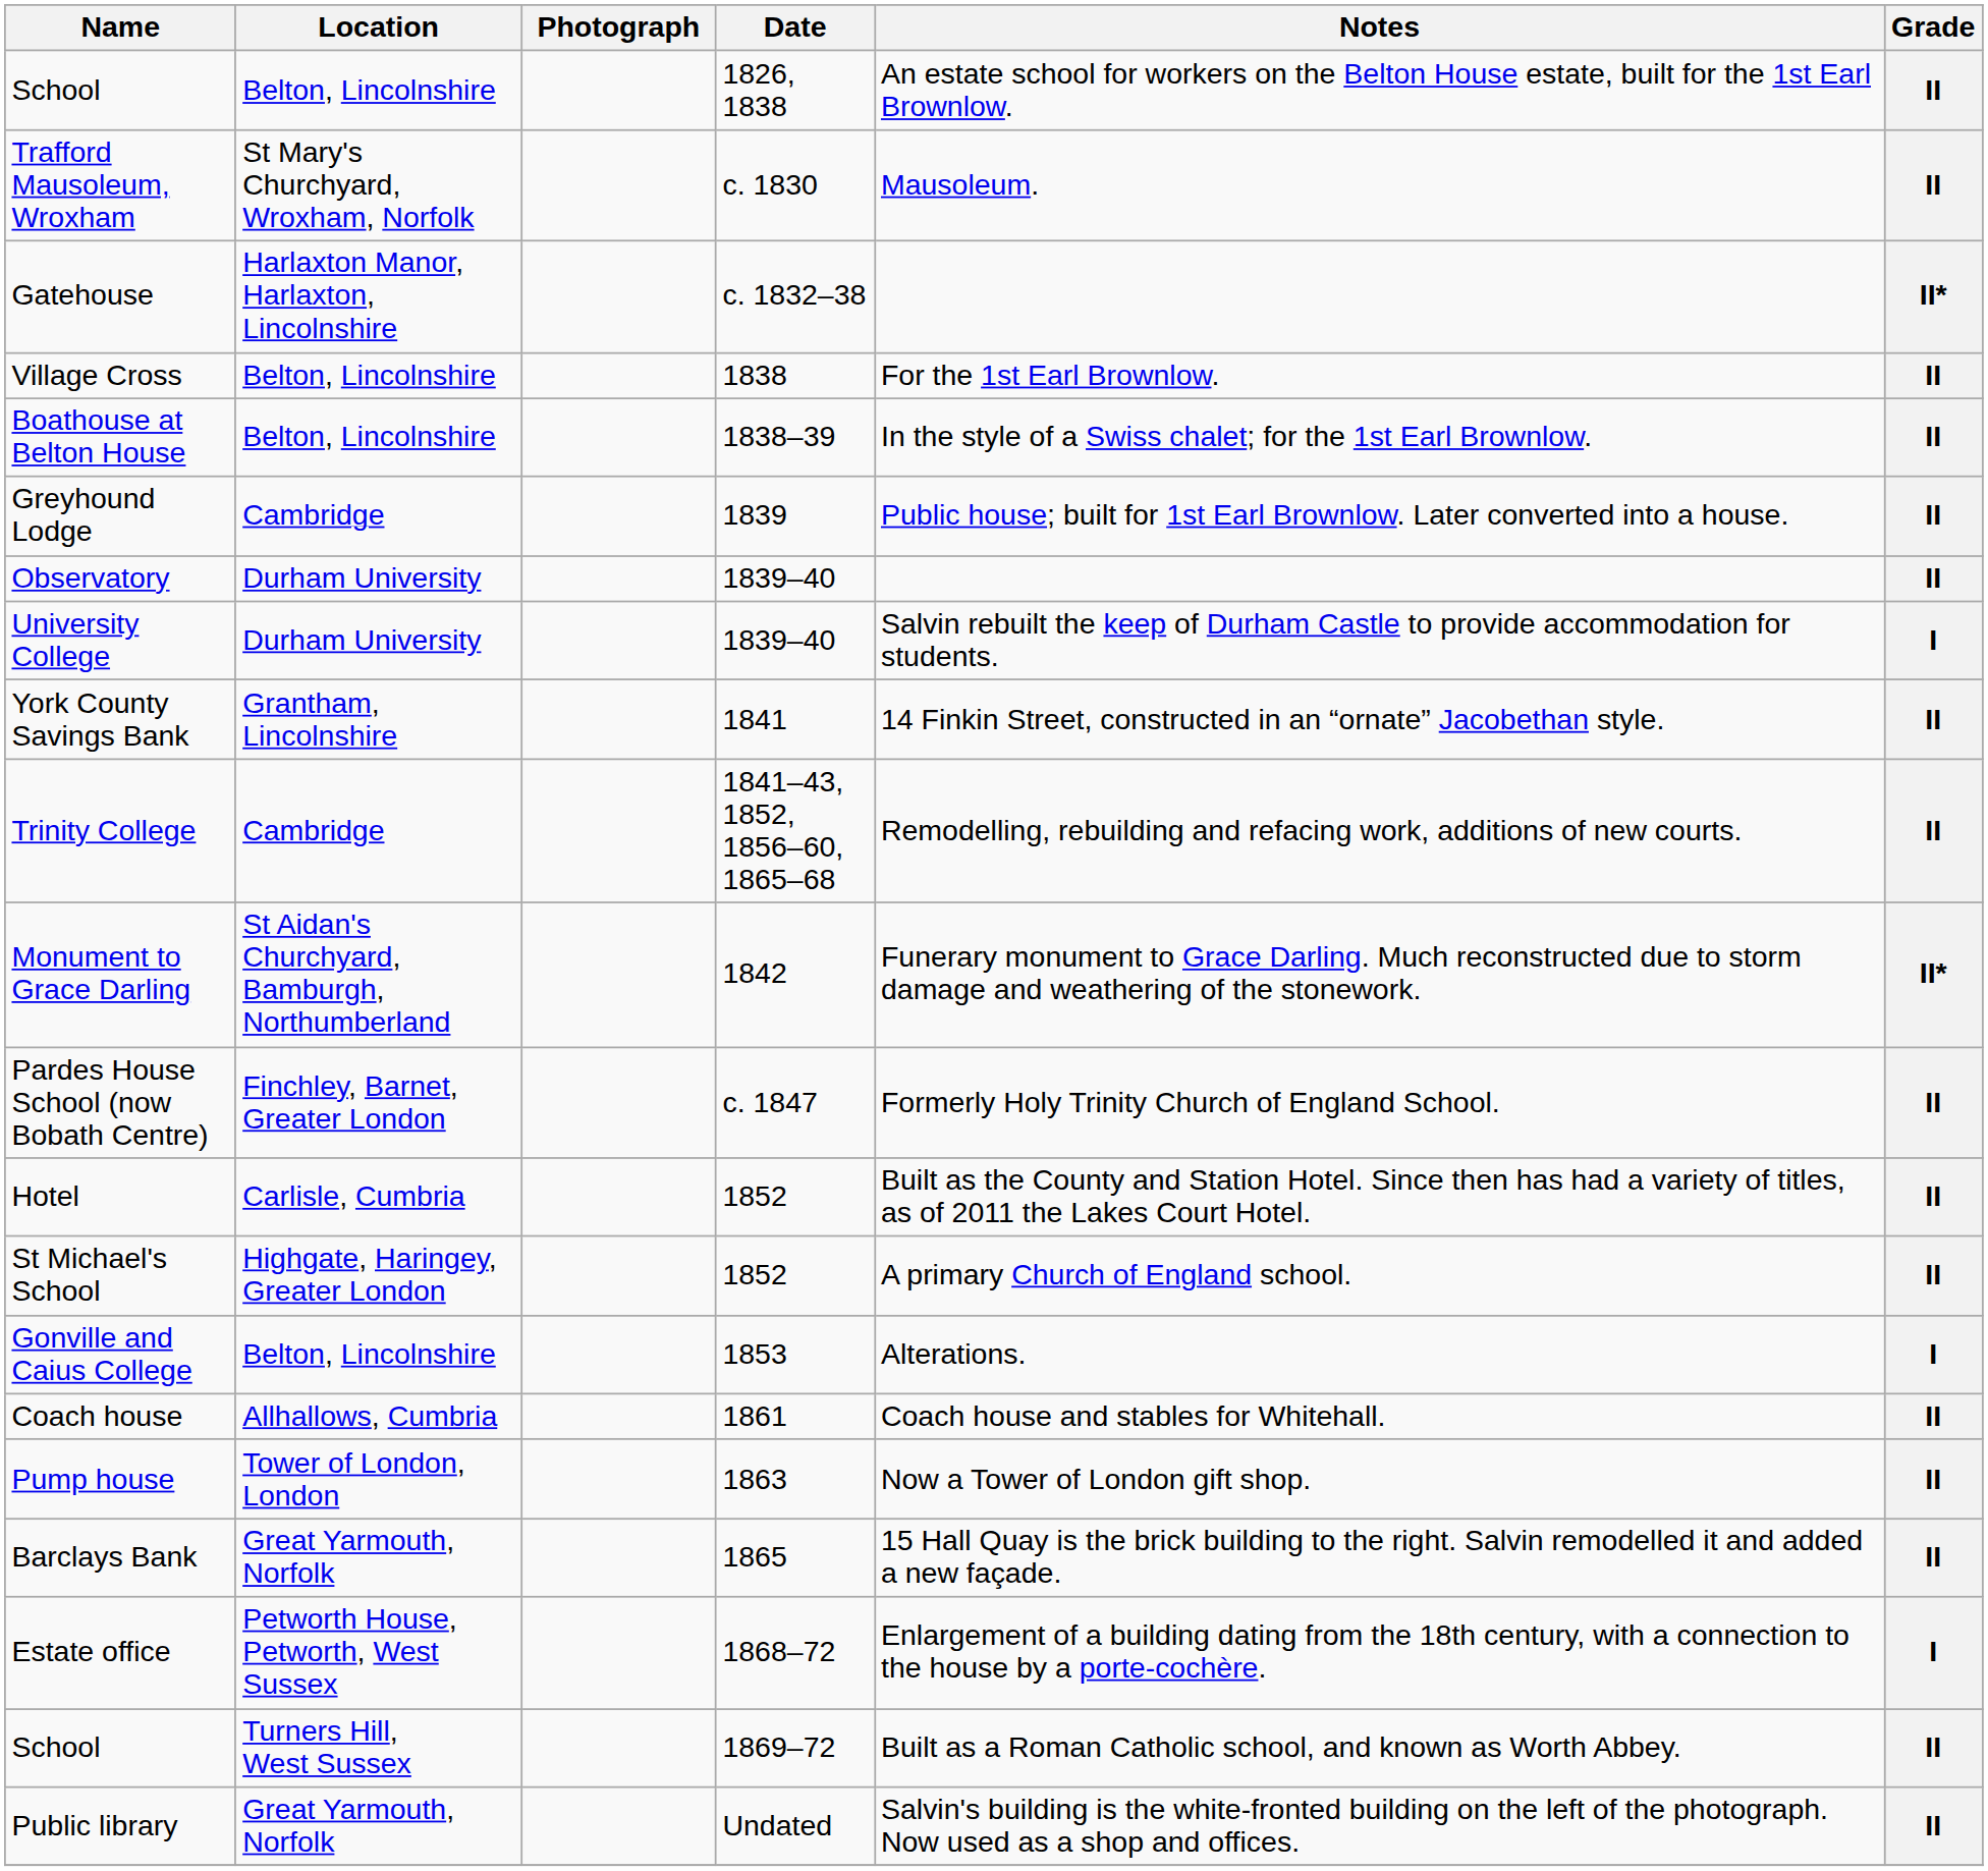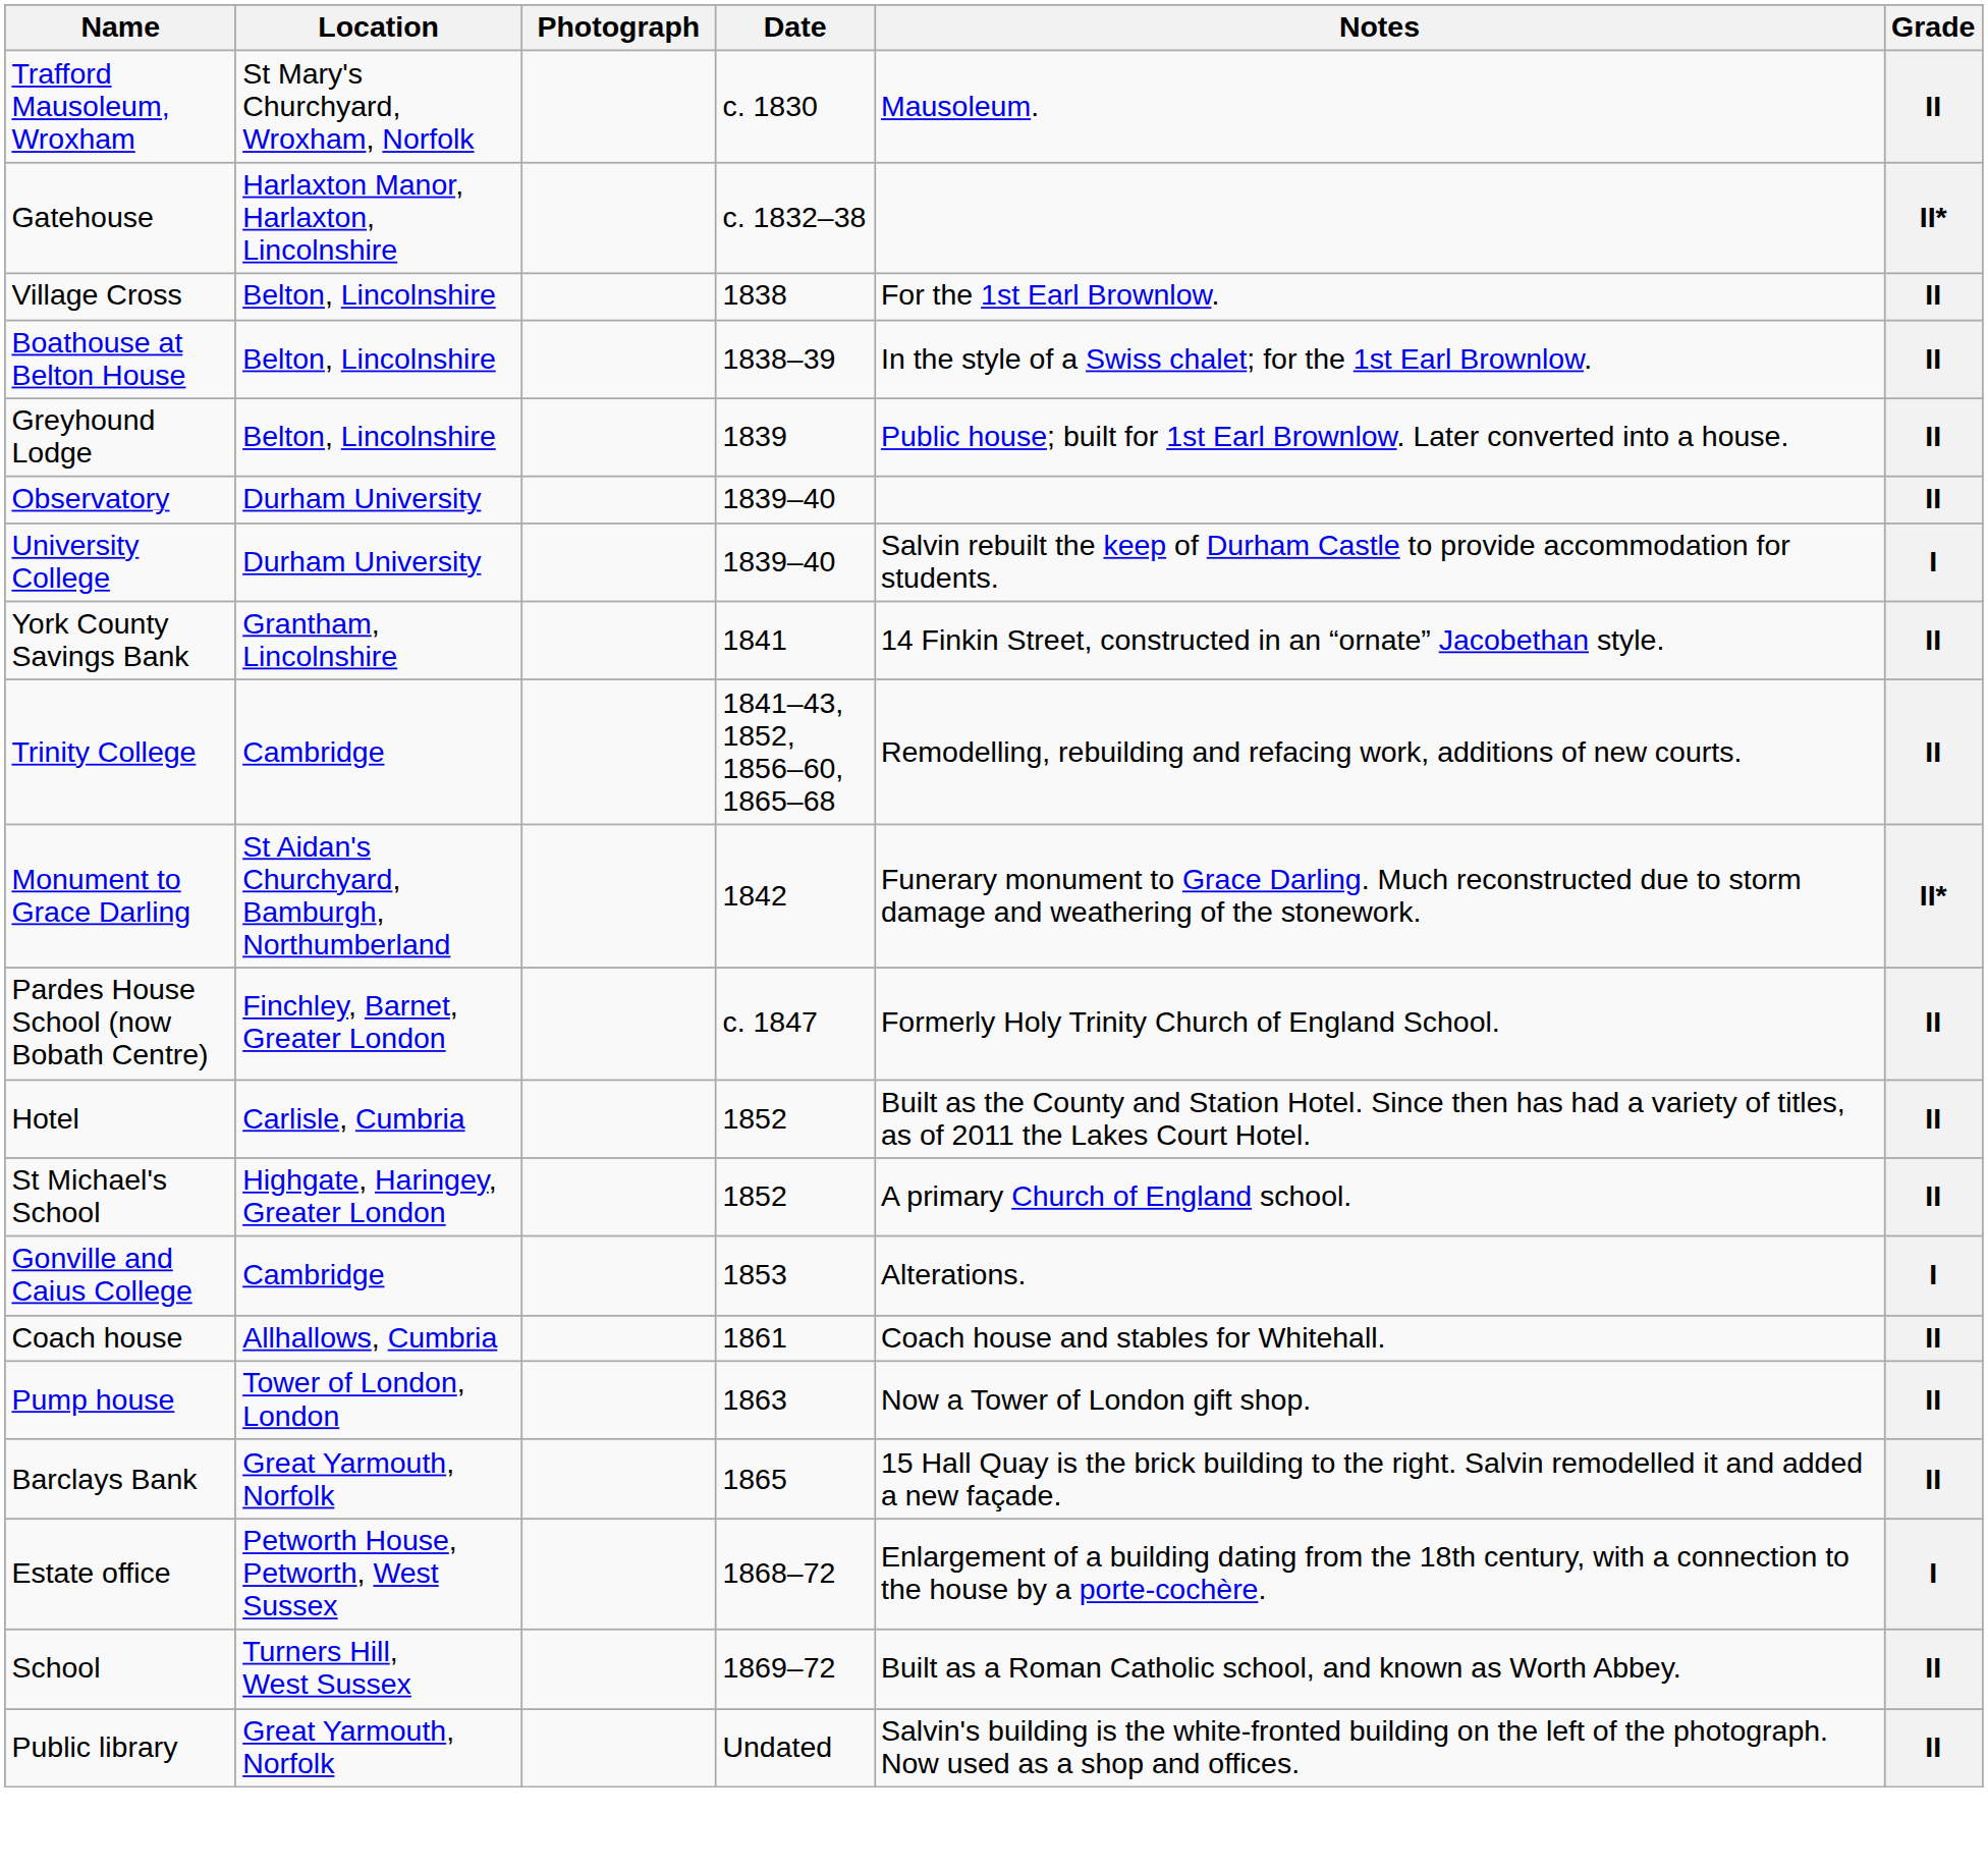 <table class="wikitable sortable">
 <tr>
 <th style="width:120px">Name</th>
 <th style="width:150px">Location</th>
 <th style="width:100px" class="unsortable">Photograph</th>
 <th style="width:80px">Date</th>
 <th style="width:550px" class="unsortable">Notes</th>
 <th style="width:24px">Grade</th>
-</tr>
-<tr>
-<td>School</td>
-<td><a href='#'>Belton</a>, <a href='#'>Lincolnshire</a><br><small></small></td>
-<td></td>
-<td>1826, 1838</td>
-<td>An estate school for workers on the <a href='#'>Belton House</a> estate, built for the <a href='#'>1st Earl Brownlow</a>.</td>
-<th>II</th>
 </tr>
 <tr>
 <td><a href='#'>Trafford Mausoleum, Wroxham</a></td>
 <td>St Mary's Churchyard, <a href='#'>Wroxham</a>, <a href='#'>Norfolk</a><br><small></small></td>
 <td></td>
 <td>c. 1830</td>
 <td><a href='#'>Mausoleum</a>.</td>
 <th>II</th>
 </tr>
 <tr>
 <td>Gatehouse</td>
 <td><a href='#'>Harlaxton Manor</a>, <a href='#'>Harlaxton</a>, <a href='#'>Lincolnshire</a><br><small></small></td>
 <td></td>
 <td>c. 1832–38</td>
 <td></td>
 <th>II*</th>
 </tr>
 <tr>
 <td>Village Cross</td>
 <td><a href='#'>Belton</a>, <a href='#'>Lincolnshire</a><br><small></small></td>
 <td></td>
 <td>1838</td>
 <td>For the <a href='#'>1st Earl Brownlow</a>.</td>
 <th>II</th>
 </tr>
 <tr>
 <td><a href='#'>Boathouse at Belton House</a></td>
 <td><a href='#'>Belton</a>, <a href='#'>Lincolnshire</a><br><small></small></td>
 <td></td>
 <td>1838–39</td>
 <td>In the style of a <a href='#'>Swiss chalet</a>; for the <a href='#'>1st Earl Brownlow</a>.</td>
 <th>II</th>
 </tr>
 <tr>
 <td>Greyhound Lodge</td>
-<td><a href='#'>Cambridge</a><br><small></small></td>
+<td><a href='#'>Belton</a>, <a href='#'>Lincolnshire</a><br><small></small></td>
 <td></td>
 <td>1839</td>
 <td><a href='#'>Public house</a>; built for <a href='#'>1st Earl Brownlow</a>. Later converted into a house.</td>
 <th>II</th>
 </tr>
 <tr>
 <td><a href='#'>Observatory</a></td>
 <td><a href='#'>Durham University</a><br><small></small></td>
 <td></td>
 <td>1839–40</td>
 <td></td>
 <th>II</th>
 </tr>
 <tr>
 <td><a href='#'>University College</a></td>
 <td><a href='#'>Durham University</a><br><small></small></td>
 <td></td>
 <td>1839–40</td>
 <td>Salvin rebuilt the <a href='#'>keep</a> of <a href='#'>Durham Castle</a> to provide accommodation for students.</td>
 <th>I</th>
 </tr>
 <tr>
 <td>York County Savings Bank</td>
 <td><a href='#'>Grantham</a>, <a href='#'>Lincolnshire</a><br><small></small></td>
 <td></td>
 <td>1841</td>
 <td>14 Finkin Street, constructed in an “ornate” <a href='#'>Jacobethan</a> style.</td>
 <th>II</th>
 </tr>
 <tr>
 <td><a href='#'>Trinity College</a></td>
 <td><a href='#'>Cambridge</a><br><small></small></td>
 <td></td>
 <td>1841–43, 1852, 1856–60, 1865–68</td>
 <td>Remodelling, rebuilding and refacing work, additions of new courts.</td>
 <th>II</th>
 </tr>
 <tr>
 <td><a href='#'>Monument to Grace Darling</a></td>
 <td><a href='#'>St Aidan's Churchyard</a>, <a href='#'>Bamburgh</a>, <a href='#'>Northumberland</a><br><small></small></td>
 <td></td>
 <td>1842</td>
 <td>Funerary monument to <a href='#'>Grace Darling</a>. Much reconstructed due to storm damage and weathering of the stonework.</td>
 <th>II*</th>
 </tr>
 <tr>
 <td>Pardes House School (now Bobath Centre)</td>
 <td><a href='#'>Finchley</a>, <a href='#'>Barnet</a>,<br><a href='#'>Greater London</a><br><small></small></td>
 <td></td>
 <td>c. 1847</td>
 <td>Formerly Holy Trinity Church of England School.</td>
 <th>II</th>
 </tr>
 <tr>
 <td>Hotel</td>
 <td><a href='#'>Carlisle</a>, <a href='#'>Cumbria</a><br><small></small></td>
 <td></td>
 <td>1852</td>
 <td>Built as the County and Station Hotel.  Since then has had a variety of titles, as of 2011 the Lakes Court Hotel.</td>
 <th>II</th>
 </tr>
 <tr>
 <td>St Michael's School</td>
 <td><a href='#'>Highgate</a>, <a href='#'>Haringey</a>, <a href='#'>Greater London</a><br><small></small></td>
 <td></td>
 <td>1852</td>
 <td>A primary <a href='#'>Church of England</a> school.</td>
 <th>II</th>
 </tr>
 <tr>
 <td><a href='#'>Gonville and Caius College</a></td>
-<td><a href='#'>Belton</a>, <a href='#'>Lincolnshire</a><br><small></small></td>
+<td><a href='#'>Cambridge</a><br><small></small></td>
 <td></td>
 <td>1853</td>
 <td>Alterations.</td>
 <th>I</th>
 </tr>
 <tr>
 <td>Coach house</td>
 <td><a href='#'>Allhallows</a>, <a href='#'>Cumbria</a><br><small></small></td>
 <td></td>
 <td>1861</td>
 <td>Coach house and stables for Whitehall.</td>
 <th>II</th>
 </tr>
 <tr>
 <td><a href='#'>Pump house</a></td>
 <td><a href='#'>Tower of London</a>, <a href='#'>London</a><br><small></small></td>
 <td></td>
 <td>1863</td>
 <td>Now a Tower of London gift shop.</td>
 <th>II</th>
 </tr>
 <tr>
 <td>Barclays Bank</td>
 <td><a href='#'>Great Yarmouth</a>, <a href='#'>Norfolk</a><br><small></small></td>
 <td></td>
 <td>1865</td>
 <td>15 Hall Quay is the brick building to the right. Salvin remodelled it and added a new façade.</td>
 <th>II</th>
 </tr>
 <tr>
 <td>Estate office</td>
 <td><a href='#'>Petworth House</a>, <a href='#'>Petworth</a>, <a href='#'>West Sussex</a><br><small></small></td>
 <td></td>
 <td>1868–72</td>
 <td>Enlargement of a building dating from the 18th century, with a connection to the house by a <a href='#'>porte-cochère</a>.</td>
 <th>I</th>
 </tr>
 <tr>
 <td>School</td>
 <td><a href='#'>Turners Hill</a>,<br><a href='#'>West Sussex</a><br><small></small></td>
 <td></td>
 <td>1869–72</td>
 <td>Built as a Roman Catholic school, and known as Worth Abbey.</td>
 <th>II</th>
 </tr>
 <tr>
 <td>Public library</td>
 <td><a href='#'>Great Yarmouth</a>, <a href='#'>Norfolk</a><br><small></small></td>
 <td></td>
 <td>Undated</td>
 <td>Salvin's building is the white-fronted building on the left of the photograph. Now used as a shop and offices.</td>
 <th>II</th>
 </tr>
 <tr>
 </tr>
 </table>
